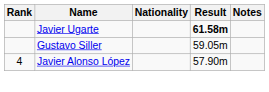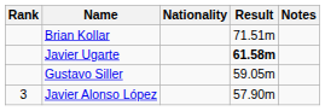 <table class="wikitable sortable" style="text-align:center">
 <tr>
 <th>Rank</th>
 <th>Name</th>
 <th>Nationality</th>
 <th>Result</th>
 <th>Notes</th>
+</tr>
+<tr>
+<td align=center></td>
+<td align=left><a href='#'>Brian Kollar</a></td>
+<td align=left></td>
+<td>71.51m</td>
+<td></td>
 </tr>
 <tr>
 <td align=center></td>
 <td align=left><a href='#'>Javier Ugarte</a></td>
 <td align=left></td>
 <td><strong>61.58m</strong></td>
 <td></td>
 </tr>
 <tr>
 <td align=center></td>
 <td align=left><a href='#'>Gustavo Siller</a></td>
 <td align=left></td>
 <td>59.05m</td>
 <td></td>
 </tr>
 <tr>
-<td align=center>4</td>
+<td align=center>3</td>
 <td align=left><a href='#'>Javier Alonso López</a></td>
 <td align=left></td>
 <td>57.90m</td>
 <td></td>
 </tr>
 </table>
